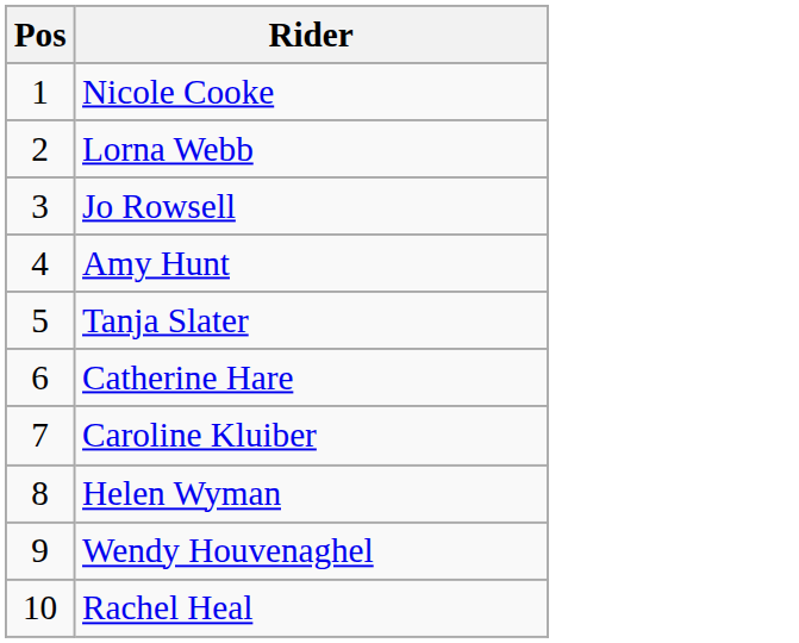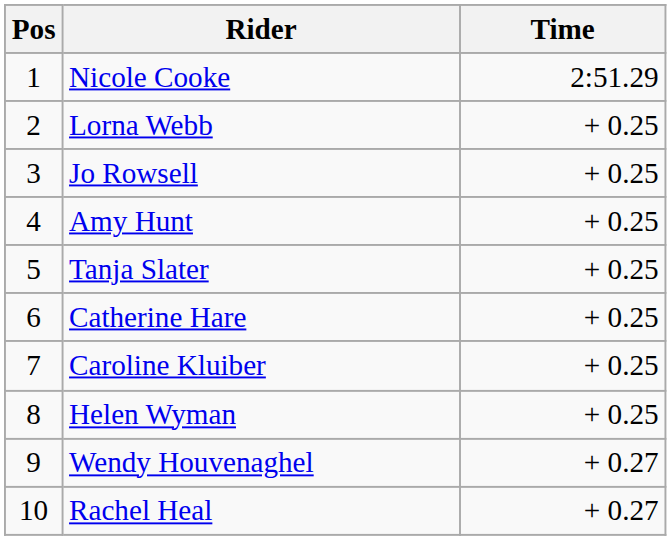 <table class="wikitable" style="font-size: 95%; border-collapse: collapse;">
 <tr>
 <th width="20"><strong>Pos</strong></th>
 <th width="200"><strong>Rider</strong></th>
+<th width="100"><strong>Time</strong></th>
 </tr>
 <tr>
 <td align=center>1</td>
 <td><a href='#'>Nicole Cooke</a></td>
+<td align=right>2:51.29</td>
 </tr>
 <tr>
 <td align=center>2</td>
 <td><a href='#'>Lorna Webb</a></td>
+<td align=right>+ 0.25</td>
 </tr>
 <tr>
 <td align=center>3</td>
 <td><a href='#'>Jo Rowsell</a></td>
+<td align=right>+ 0.25</td>
 </tr>
 <tr>
 <td align=center>4</td>
 <td><a href='#'>Amy Hunt</a></td>
+<td align=right>+ 0.25</td>
 </tr>
 <tr>
 <td align=center>5</td>
 <td><a href='#'>Tanja Slater</a></td>
+<td align=right>+ 0.25</td>
 </tr>
 <tr>
 <td align=center>6</td>
 <td><a href='#'>Catherine Hare</a></td>
+<td align=right>+ 0.25</td>
 </tr>
 <tr>
 <td align=center>7</td>
 <td><a href='#'>Caroline Kluiber</a></td>
+<td align=right>+ 0.25</td>
 </tr>
 <tr>
 <td align=center>8</td>
 <td><a href='#'>Helen Wyman</a></td>
+<td align=right>+ 0.25</td>
 </tr>
 <tr>
 <td align=center>9</td>
 <td><a href='#'>Wendy Houvenaghel</a></td>
+<td align=right>+ 0.27</td>
 </tr>
 <tr>
 <td align=center>10</td>
 <td><a href='#'>Rachel Heal</a></td>
+<td align=right>+ 0.27</td>
 </tr>
 </table>
